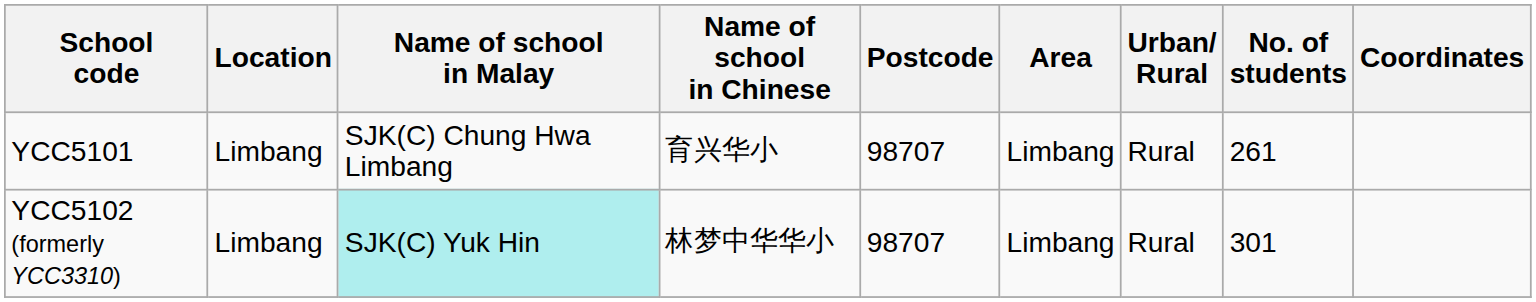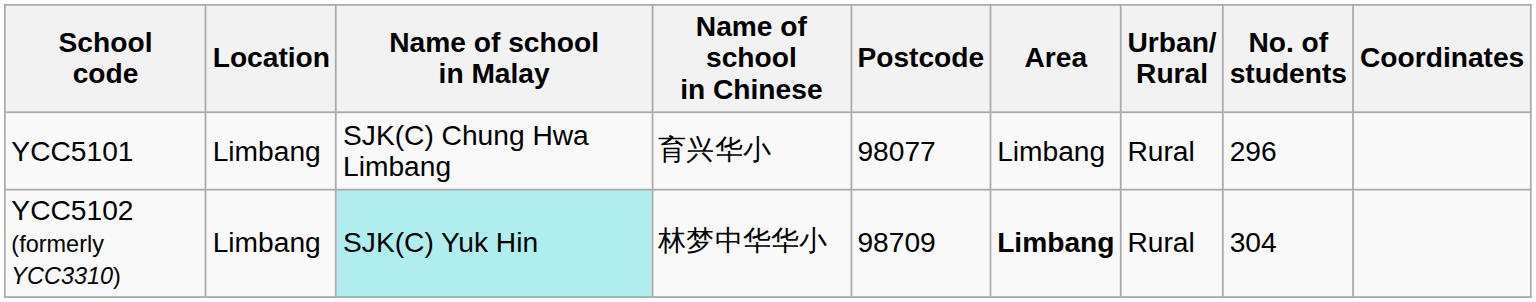 <table class="wikitable sortable">
 <tr>
 <th>School<br>code</th>
 <th>Location</th>
 <th>Name of school<br>in Malay</th>
 <th>Name of school<br>in Chinese</th>
 <th>Postcode</th>
 <th>Area</th>
 <th>Urban/<br>Rural</th>
 <th>No. of<br>students</th>
 <th>Coordinates</th>
 </tr>
 <tr>
 <td>YCC5101</td>
 <td>Limbang</td>
 <td>SJK(C) Chung Hwa Limbang</td>
 <td>育兴华小</td>
-<td>98707</td>
+<td>98077</td>
 <td>Limbang</td>
 <td>Rural</td>
-<td>261</td>
+<td>296</td>
 <td></td>
 </tr>
 <tr>
 <td>YCC5102<br><small>(formerly <em>YCC3310</em>)</small></td>
 <td>Limbang</td>
 <td style="background: paleturquoise;">SJK(C) Yuk Hin</td>
 <td>林梦中华华小</td>
-<td>98707</td>
-<td>Limbang</td>
+<td>98709</td>
+<td><strong>Limbang</strong></td>
 <td>Rural</td>
-<td>301</td>
+<td>304</td>
 <td></td>
 </tr>
 </table>
